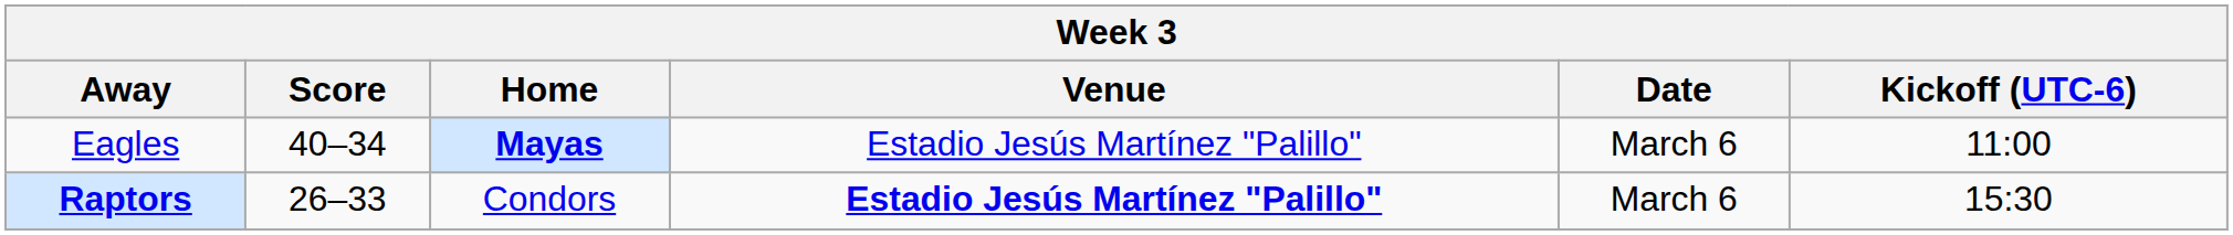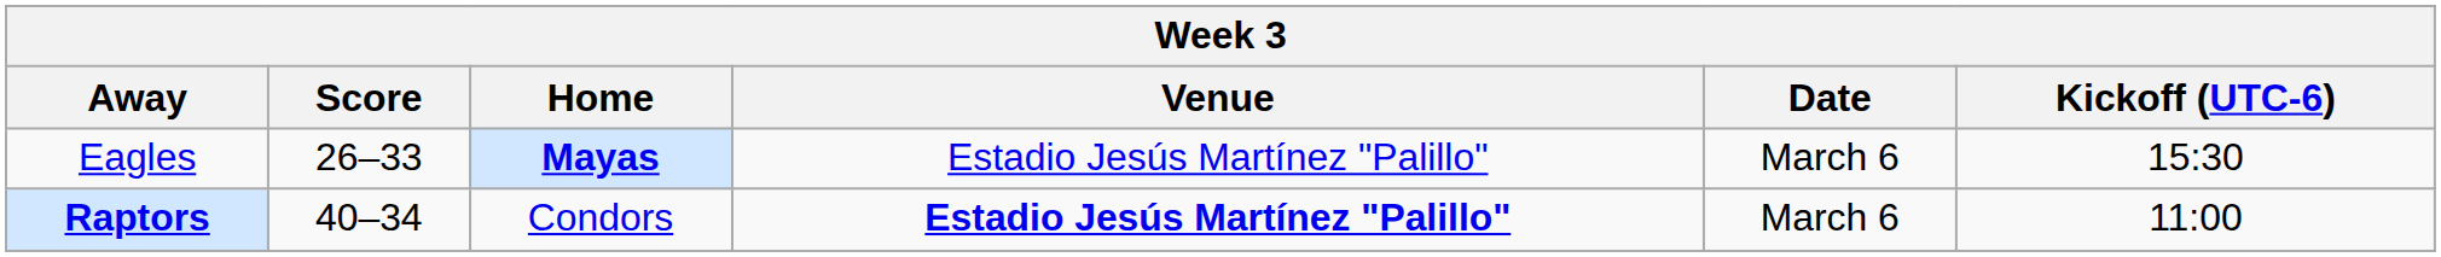 <table class="wikitable mw-collapsible mw-collapsed" style="width:80%;">
 <tr>
 <th colspan="8">Week 3</th>
 </tr>
 <tr>
 <th>Away</th>
 <th>Score</th>
 <th>Home</th>
 <th>Venue</th>
 <th>Date</th>
 <th>Kickoff (<a href='#'>UTC-6</a>)</th>
 </tr>
 <tr align="center">
 <td><a href='#'>Eagles</a></td>
-<td>40–34</td>
+<td>26–33</td>
 <td bgcolor="#D0E7FF"><strong><a href='#'>Mayas</a></strong></td>
 <td><a href='#'>Estadio Jesús Martínez "Palillo"</a></td>
 <td>March 6</td>
-<td>11:00</td>
+<td>15:30</td>
 </tr>
 <tr align="center">
 <td bgcolor="#D0E7FF"><strong><a href='#'>Raptors</a></strong></td>
-<td>26–33</td>
+<td>40–34</td>
 <td><a href='#'>Condors</a></td>
 <td><strong><a href='#'>Estadio Jesús Martínez "Palillo"</a></strong></td>
 <td>March 6</td>
-<td>15:30</td>
+<td>11:00</td>
 </tr>
 </table>
